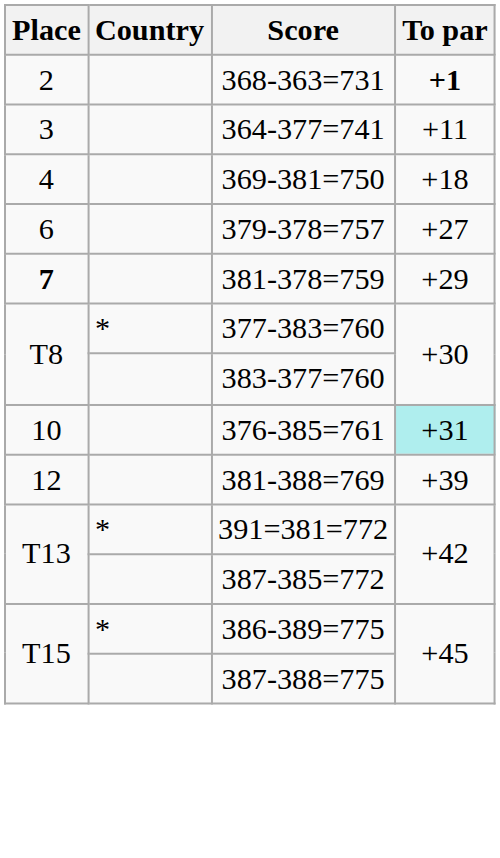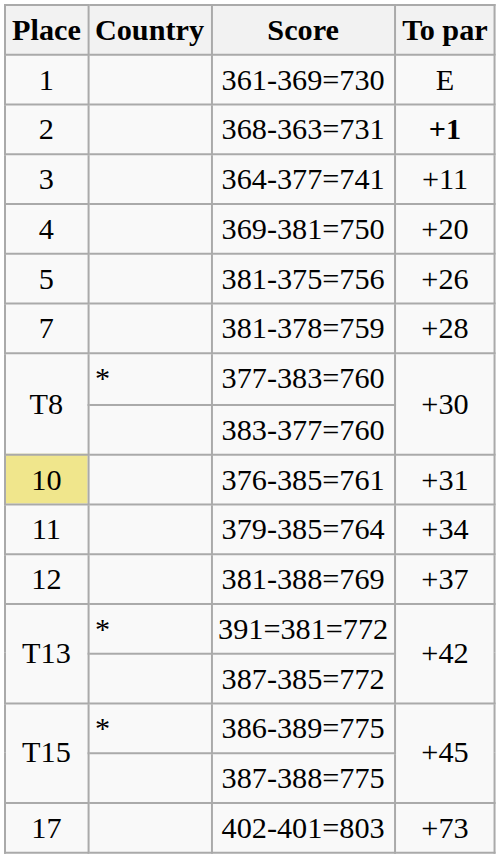 <table class="wikitable" style="font-size:95%;">
 <tr>
 <th>Place</th>
 <th>Country</th>
 <th>Score</th>
 <th>To par</th>
+</tr>
+<tr>
+<td align=center>1</td>
+<td></td>
+<td align=center>361-369=730</td>
+<td align="center">E</td>
 </tr>
 <tr>
 <td align="center">2</td>
 <td></td>
 <td align="center">368-363=731</td>
 <td align="center"><strong>+1</strong></td>
 </tr>
 <tr>
 <td align="center">3</td>
 <td></td>
 <td align="center">364-377=741</td>
 <td align="center">+11</td>
 </tr>
 <tr>
 <td align="center">4</td>
 <td></td>
 <td align="center">369-381=750</td>
-<td align="center">+18</td>
+<td align="center">+20</td>
 </tr>
 <tr>
-<td align="center">6</td>
+<td align="center">5</td>
 <td></td>
-<td align="center">379-378=757</td>
-<td align="center">+27</td>
+<td align="center">381-375=756</td>
+<td align="center">+26</td>
 </tr>
 <tr>
-<td align="center"><strong>7</strong></td>
+<td align="center">7</td>
 <td></td>
 <td align="center">381-378=759</td>
-<td align="center">+29</td>
+<td align="center">+28</td>
 </tr>
 <tr>
 <td rowspan="2" align="center">T8</td>
 <td> *</td>
 <td align="center">377-383=760</td>
 <td rowspan="2" align="center">+30</td>
 </tr>
 <tr>
 <td></td>
 <td align="center">383-377=760</td>
 </tr>
 <tr>
-<td align="center">10</td>
+<td align="center" style="background: khaki;">10</td>
 <td></td>
 <td align="center">376-385=761</td>
-<td align="center" style="background: paleturquoise;">+31</td>
+<td align="center">+31</td>
+</tr>
+<tr>
+<td align="center">11</td>
+<td></td>
+<td align="center">379-385=764</td>
+<td align="center">+34</td>
 </tr>
 <tr>
 <td align="center">12</td>
 <td></td>
 <td align="center">381-388=769</td>
-<td align="center">+39</td>
+<td align="center">+37</td>
 </tr>
 <tr>
 <td rowspan="2" align="center">T13</td>
 <td> *</td>
 <td align="center">391=381=772</td>
 <td rowspan="2" align="center">+42</td>
 </tr>
 <tr>
 <td></td>
 <td align="center">387-385=772</td>
 </tr>
 <tr>
 <td rowspan="2" align="center">T15</td>
 <td> *</td>
 <td align=center>386-389=775</td>
 <td rowspan="2" align="center">+45</td>
 </tr>
 <tr>
 <td></td>
 <td align=center>387-388=775</td>
 </tr>
+<tr>
+<td align=center>17</td>
+<td></td>
+<td align=center>402-401=803</td>
+<td align=center>+73</td>
+</tr>
 </table>
